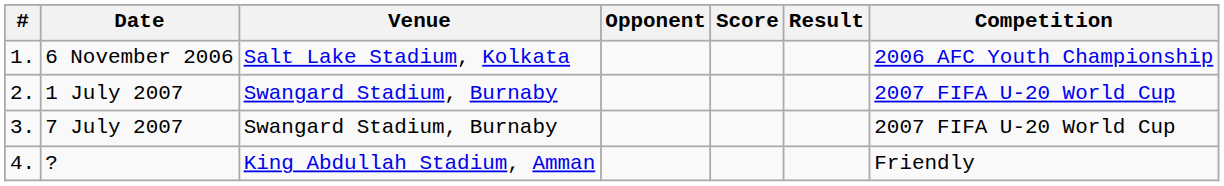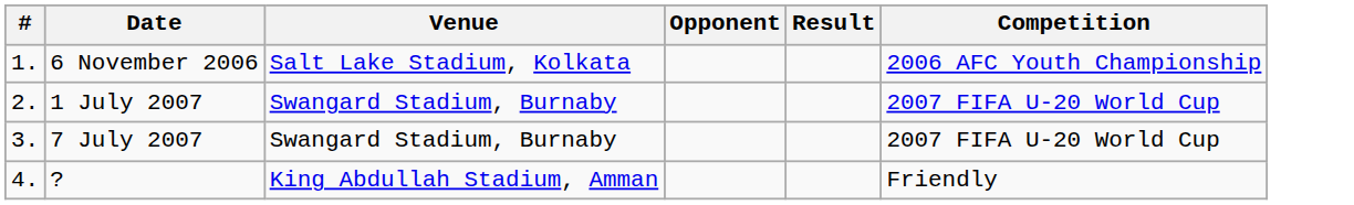 <table class="wikitable collapsible collapsed" style="font-size:90%">
 <tr>
 <th>#</th>
 <th>Date</th>
 <th>Venue</th>
 <th>Opponent</th>
-<th>Score</th>
 <th>Result</th>
 <th>Competition</th>
 </tr>
 <tr>
 <td>1.</td>
 <td>6 November 2006</td>
 <td><a href='#'>Salt Lake Stadium</a>, <a href='#'>Kolkata</a></td>
-<td></td>
 <td></td>
 <td></td>
 <td><a href='#'>2006 AFC Youth Championship</a></td>
 </tr>
 <tr>
 <td>2.</td>
 <td>1 July 2007</td>
 <td><a href='#'>Swangard Stadium</a>, <a href='#'>Burnaby</a></td>
 <td></td>
 <td></td>
-<td></td>
 <td><a href='#'>2007 FIFA U-20 World Cup</a></td>
 </tr>
 <tr>
 <td>3.</td>
 <td>7 July 2007</td>
 <td>Swangard Stadium, Burnaby</td>
-<td></td>
 <td></td>
 <td></td>
 <td>2007 FIFA U-20 World Cup</td>
 </tr>
 <tr>
 <td>4.</td>
 <td>?</td>
 <td><a href='#'>King Abdullah Stadium</a>, <a href='#'>Amman</a></td>
 <td></td>
 <td></td>
-<td></td>
 <td>Friendly</td>
 </tr>
 </table>
